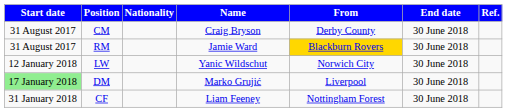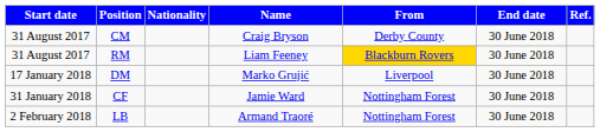 <table class="wikitable"  style="text-align:center; font-size:90%; ">
 <tr>
 <th style="background:#0000FF; color:white; width:100px;">Start date</th>
 <th style="background:#0000FF; color:white; width:50px;">Position</th>
 <th style="background:#0000FF; color:white; width:50px;">Nationality</th>
 <th style="background:#0000FF; color:white; width:150px;">Name</th>
 <th style="background:#0000FF; color:white; width:150px;">From</th>
 <th style="background:#0000FF; color:white; width:100px;">End date</th>
 <th style="background:#0000FF; color:white; width:25px;">Ref.</th>
 </tr>
 <tr>
 <td>31 August 2017</td>
 <td><a href='#'>CM</a></td>
 <td></td>
 <td><a href='#'>Craig Bryson</a></td>
 <td><a href='#'>Derby County</a></td>
 <td>30 June 2018</td>
 <td></td>
 </tr>
 <tr>
 <td>31 August 2017</td>
 <td><a href='#'>RM</a></td>
 <td></td>
-<td><a href='#'>Jamie Ward</a></td>
+<td><a href='#'>Liam Feeney</a></td>
 <td style="background: gold;"><a href='#'>Blackburn Rovers</a></td>
 <td>30 June 2018</td>
 <td></td>
 </tr>
 <tr>
-<td>12 January 2018</td>
-<td><a href='#'>LW</a></td>
-<td></td>
-<td><a href='#'>Yanic Wildschut</a></td>
-<td><a href='#'>Norwich City</a></td>
-<td>30 June 2018</td>
-<td></td>
-</tr>
-<tr>
-<td style="background: lightgreen;">17 January 2018</td>
+<td>17 January 2018</td>
 <td><a href='#'>DM</a></td>
 <td></td>
 <td><a href='#'>Marko Grujić</a></td>
 <td><a href='#'>Liverpool</a></td>
 <td>30 June 2018</td>
 <td></td>
 </tr>
 <tr>
 <td>31 January 2018</td>
 <td><a href='#'>CF</a></td>
 <td></td>
-<td><a href='#'>Liam Feeney</a></td>
+<td><a href='#'>Jamie Ward</a></td>
+<td><a href='#'>Nottingham Forest</a></td>
+<td>30 June 2018</td>
+<td></td>
+</tr>
+<tr>
+<td>2 February 2018</td>
+<td><a href='#'>LB</a></td>
+<td></td>
+<td><a href='#'>Armand Traoré</a></td>
 <td><a href='#'>Nottingham Forest</a></td>
 <td>30 June 2018</td>
 <td></td>
 </tr>
 </table>
